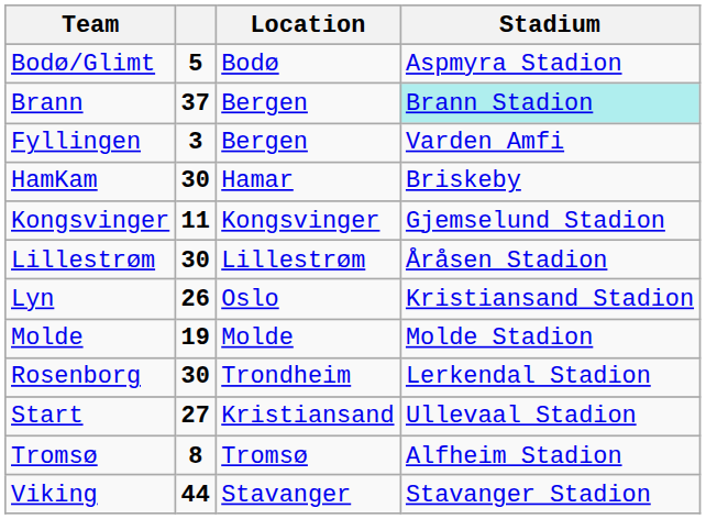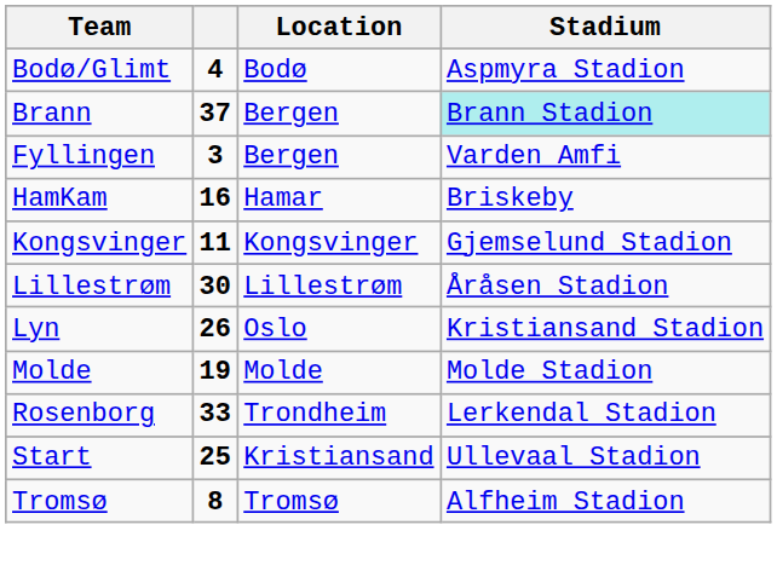 <table class="wikitable sortable" border="1">
 <tr>
 <th>Team</th>
 <th></th>
 <th>Location</th>
 <th>Stadium</th>
 </tr>
 <tr>
 <td><a href='#'>Bodø/Glimt</a></td>
-<td align="center"><strong>5</strong></td>
+<td align="center"><strong>4</strong></td>
 <td><a href='#'>Bodø</a></td>
 <td><a href='#'>Aspmyra Stadion</a></td>
 </tr>
 <tr>
 <td><a href='#'>Brann</a></td>
 <td align="center"><strong>37</strong></td>
 <td><a href='#'>Bergen</a></td>
 <td style="background: paleturquoise;"><a href='#'>Brann Stadion</a></td>
 </tr>
 <tr>
 <td><a href='#'>Fyllingen</a></td>
 <td align="center"><strong>3</strong></td>
 <td><a href='#'>Bergen</a></td>
 <td><a href='#'>Varden Amfi</a></td>
 </tr>
 <tr>
 <td><a href='#'>HamKam</a></td>
-<td align="center"><strong>30</strong></td>
+<td align="center"><strong>16</strong></td>
 <td><a href='#'>Hamar</a></td>
 <td><a href='#'>Briskeby</a></td>
 </tr>
 <tr>
 <td><a href='#'>Kongsvinger</a></td>
 <td align="center"><strong>11</strong></td>
 <td><a href='#'>Kongsvinger</a></td>
 <td><a href='#'>Gjemselund Stadion</a></td>
 </tr>
 <tr>
 <td><a href='#'>Lillestrøm</a></td>
 <td align="center"><strong>30</strong></td>
 <td><a href='#'>Lillestrøm</a></td>
 <td><a href='#'>Åråsen Stadion</a></td>
 </tr>
 <tr>
 <td><a href='#'>Lyn</a></td>
 <td align="center"><strong>26</strong></td>
 <td><a href='#'>Oslo</a></td>
 <td><a href='#'>Kristiansand Stadion</a></td>
 </tr>
 <tr>
 <td><a href='#'>Molde</a></td>
 <td align="center"><strong>19</strong></td>
 <td><a href='#'>Molde</a></td>
 <td><a href='#'>Molde Stadion</a></td>
 </tr>
 <tr>
 <td><a href='#'>Rosenborg</a></td>
-<td align="center"><strong>30</strong></td>
+<td align="center"><strong>33</strong></td>
 <td><a href='#'>Trondheim</a></td>
 <td><a href='#'>Lerkendal Stadion</a></td>
 </tr>
 <tr>
 <td><a href='#'>Start</a></td>
-<td align="center"><strong>27</strong></td>
+<td align="center"><strong>25</strong></td>
 <td><a href='#'>Kristiansand</a></td>
 <td><a href='#'>Ullevaal Stadion</a></td>
 </tr>
 <tr>
 <td><a href='#'>Tromsø</a></td>
 <td align="center"><strong>8</strong></td>
 <td><a href='#'>Tromsø</a></td>
 <td><a href='#'>Alfheim Stadion</a></td>
 </tr>
-<tr>
-<td><a href='#'>Viking</a></td>
-<td align="center"><strong>44</strong></td>
-<td><a href='#'>Stavanger</a></td>
-<td><a href='#'>Stavanger Stadion</a></td>
-</tr>
 </table>
